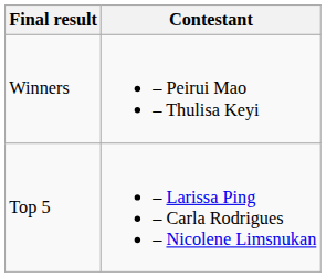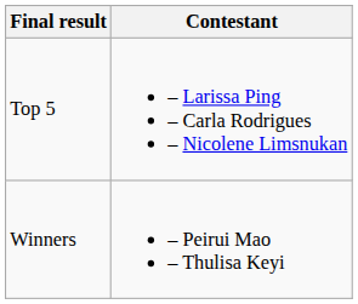 <table class="wikitable sortable" style="font-size:95%;">
 <tr>
 <th>Final result</th>
 <th>Contestant</th>
 </tr>
 <tr>
+<td>Top 5</td>
+<td><br><ul><li> – <a href='#'>Larissa Ping</a></li><li> – Carla Rodrigues</li><li> – <a href='#'>Nicolene Limsnukan</a></li></ul></td>
+</tr>
+<tr>
 <td>Winners</td>
 <td><br><ul><li> – Peirui Mao</li><li> – Thulisa Keyi</li></ul></td>
 </tr>
-<tr>
-<td>Top 5</td>
-<td><br><ul><li> – <a href='#'>Larissa Ping</a></li><li> – Carla Rodrigues</li><li> – <a href='#'>Nicolene Limsnukan</a></li></ul></td>
-</tr>
 </table>
